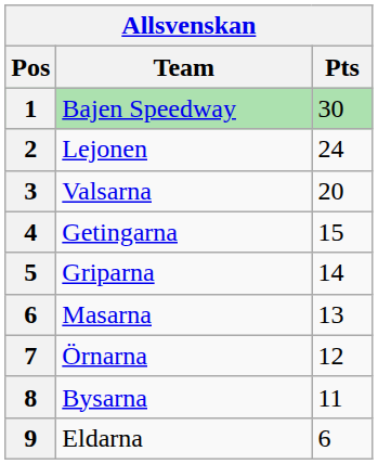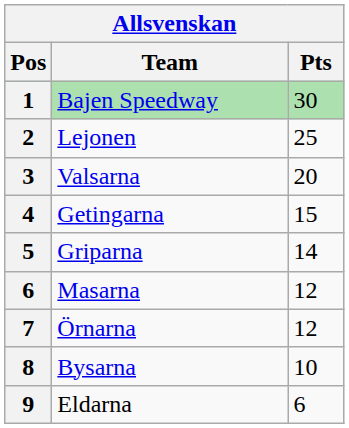 <table class="wikitable">
 <tr>
 <th colspan="3"><a href='#'>Allsvenskan</a></th>
 </tr>
 <tr>
 <th width=20>Pos</th>
 <th width=150>Team</th>
 <th width=30>Pts</th>
 </tr>
 <tr style="background:#ACE1AF;"|>
 <th>1</th>
 <td><a href='#'>Bajen Speedway</a></td>
 <td>30</td>
 </tr>
 <tr>
 <th>2</th>
 <td><a href='#'>Lejonen</a></td>
-<td>24</td>
+<td>25</td>
 </tr>
 <tr>
 <th>3</th>
 <td><a href='#'>Valsarna</a></td>
 <td>20</td>
 </tr>
 <tr>
 <th>4</th>
 <td><a href='#'>Getingarna</a></td>
 <td>15</td>
 </tr>
 <tr>
 <th>5</th>
 <td><a href='#'>Griparna</a></td>
 <td>14</td>
 </tr>
 <tr>
 <th>6</th>
 <td><a href='#'>Masarna</a></td>
-<td>13</td>
+<td>12</td>
 </tr>
 <tr>
 <th>7</th>
 <td><a href='#'>Örnarna</a></td>
 <td>12</td>
 </tr>
 <tr>
 <th>8</th>
 <td><a href='#'>Bysarna</a></td>
-<td>11</td>
+<td>10</td>
 </tr>
 <tr>
 <th>9</th>
 <td>Eldarna</td>
 <td>6</td>
 </tr>
 </table>
